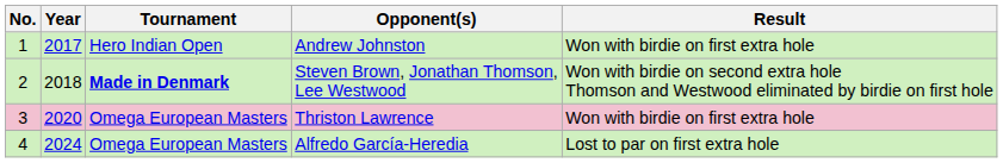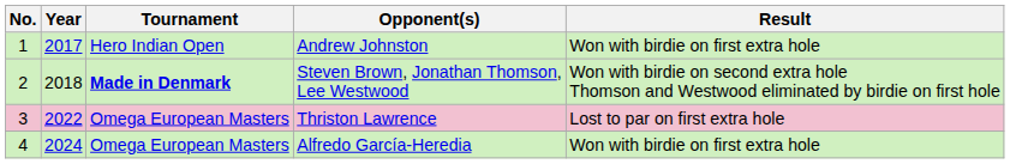 <table class="wikitable" style="font-size:95%;">
 <tr>
 <th>No.</th>
 <th>Year</th>
 <th>Tournament</th>
 <th>Opponent(s)</th>
 <th>Result</th>
 </tr>
 <tr style="background:#D0F0C0;">
 <td align=center>1</td>
 <td><a href='#'>2017</a></td>
 <td><a href='#'>Hero Indian Open</a></td>
 <td> <a href='#'>Andrew Johnston</a></td>
 <td>Won with birdie on first extra hole</td>
 </tr>
 <tr style="background:#D0F0C0;">
 <td align=center>2</td>
 <td>2018</td>
 <td><strong><a href='#'>Made in Denmark</a></strong></td>
 <td> <a href='#'>Steven Brown</a>,  <a href='#'>Jonathan Thomson</a>,<br> <a href='#'>Lee Westwood</a></td>
 <td>Won with birdie on second extra hole<br>Thomson and Westwood eliminated by birdie on first hole</td>
 </tr>
 <tr style="background:#F2C1D1;">
 <td align=center>3</td>
-<td><a href='#'>2020</a></td>
+<td><a href='#'>2022</a></td>
 <td><a href='#'>Omega European Masters</a></td>
 <td> <a href='#'>Thriston Lawrence</a></td>
-<td>Won with birdie on first extra hole</td>
+<td>Lost to par on first extra hole</td>
 </tr>
 <tr style="background:#D0F0C0;">
 <td align=center>4</td>
 <td><a href='#'>2024</a></td>
 <td><a href='#'>Omega European Masters</a></td>
 <td> <a href='#'>Alfredo García-Heredia</a></td>
-<td>Lost to par on first extra hole</td>
+<td>Won with birdie on first extra hole</td>
 </tr>
 </table>
